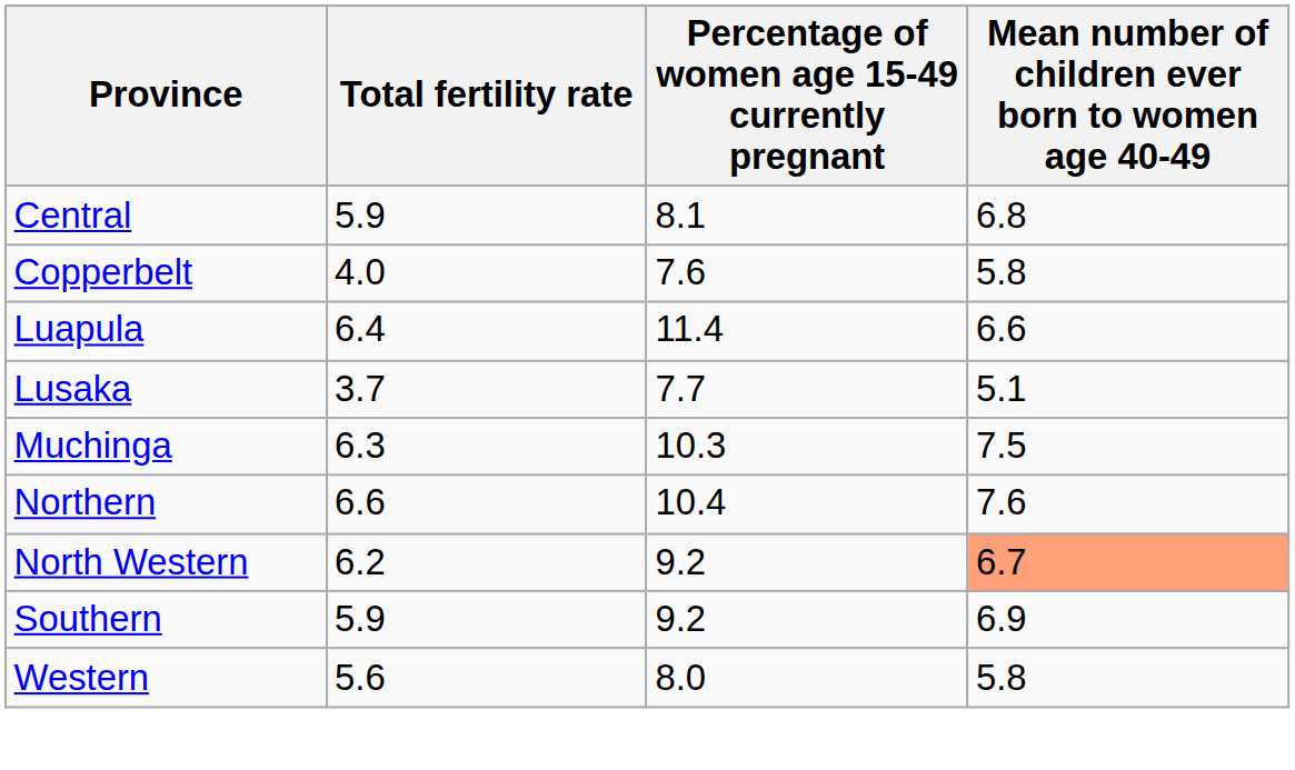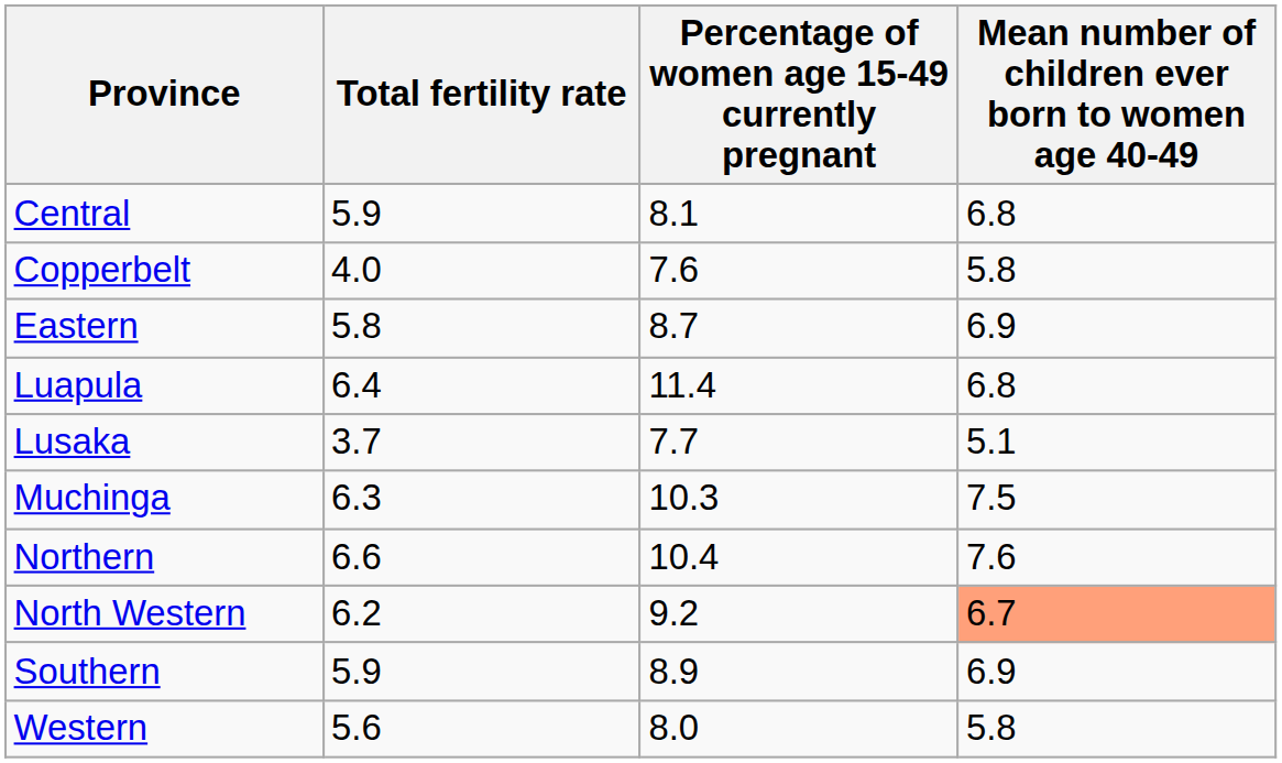 <table class="wikitable sortable">
 <tr>
 <th style="width:100pt;">Province</th>
 <th style="width:100pt;">Total fertility rate</th>
 <th style="width:100pt;">Percentage of women age 15-49 currently pregnant</th>
 <th style="width:100pt;">Mean number of children ever born to women age 40-49</th>
 </tr>
 <tr>
 <td><a href='#'>Central</a></td>
 <td>5.9</td>
 <td>8.1</td>
 <td>6.8</td>
 </tr>
 <tr>
 <td><a href='#'>Copperbelt</a></td>
 <td>4.0</td>
 <td>7.6</td>
 <td>5.8</td>
 </tr>
 <tr>
+<td><a href='#'>Eastern</a></td>
+<td>5.8</td>
+<td>8.7</td>
+<td>6.9</td>
+</tr>
+<tr>
 <td><a href='#'>Luapula</a></td>
 <td>6.4</td>
 <td>11.4</td>
-<td>6.6</td>
+<td>6.8</td>
 </tr>
 <tr>
 <td><a href='#'>Lusaka</a></td>
 <td>3.7</td>
 <td>7.7</td>
 <td>5.1</td>
 </tr>
 <tr>
 <td><a href='#'>Muchinga</a></td>
 <td>6.3</td>
 <td>10.3</td>
 <td>7.5</td>
 </tr>
 <tr>
 <td><a href='#'>Northern</a></td>
 <td>6.6</td>
 <td>10.4</td>
 <td>7.6</td>
 </tr>
 <tr>
 <td><a href='#'>North Western</a></td>
 <td>6.2</td>
 <td>9.2</td>
 <td style="background: lightsalmon;">6.7</td>
 </tr>
 <tr>
 <td><a href='#'>Southern</a></td>
 <td>5.9</td>
-<td>9.2</td>
+<td>8.9</td>
 <td>6.9</td>
 </tr>
 <tr>
 <td><a href='#'>Western</a></td>
 <td>5.6</td>
 <td>8.0</td>
 <td>5.8</td>
 </tr>
 </table>
